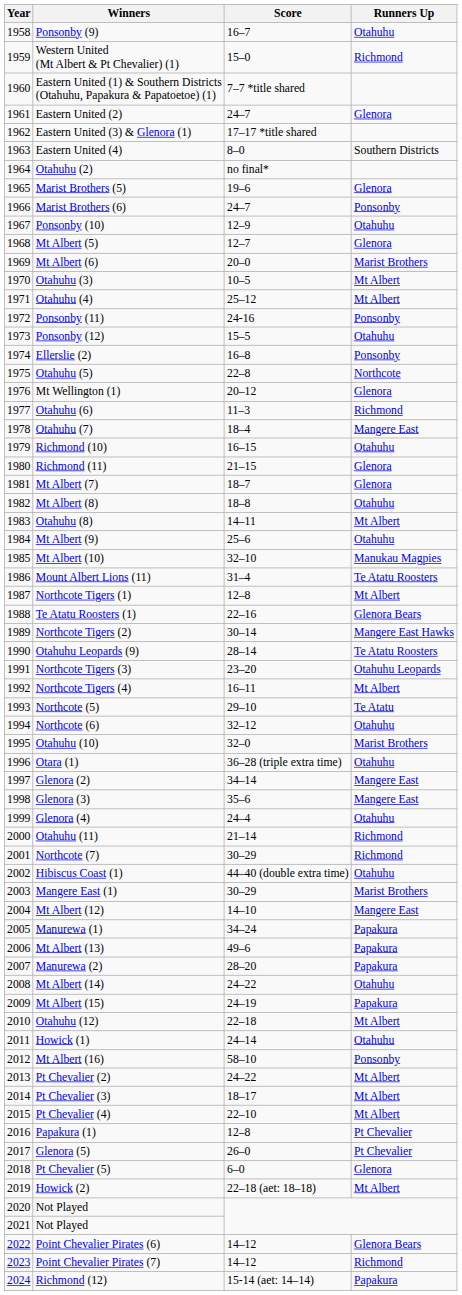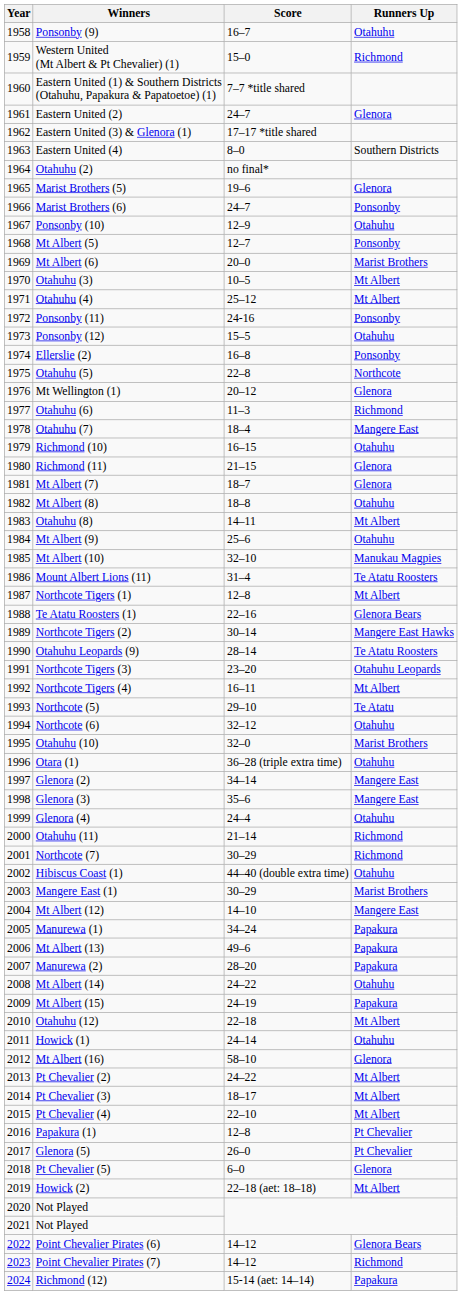 <table class="wikitable">
 <tr>
 <th>Year</th>
 <th>Winners</th>
 <th>Score</th>
 <th>Runners Up</th>
 </tr>
 <tr>
 <td>1958</td>
 <td><a href='#'>Ponsonby</a> (9)</td>
 <td>16–7</td>
 <td><a href='#'>Otahuhu</a></td>
 </tr>
 <tr>
 <td>1959</td>
 <td>Western United<br>(Mt Albert & Pt Chevalier) (1)</td>
 <td>15–0</td>
 <td><a href='#'>Richmond</a></td>
 </tr>
 <tr>
 <td>1960</td>
 <td>Eastern United (1) & Southern Districts<br>(Otahuhu, Papakura & Papatoetoe) (1)</td>
 <td>7–7 *title shared</td>
 <td></td>
 </tr>
 <tr>
 <td>1961</td>
 <td>Eastern United (2)</td>
 <td>24–7</td>
 <td><a href='#'>Glenora</a></td>
 </tr>
 <tr>
 <td>1962</td>
 <td>Eastern United (3) & <a href='#'>Glenora</a> (1)</td>
 <td>17–17 *title shared</td>
 <td></td>
 </tr>
 <tr>
 <td>1963</td>
 <td>Eastern United (4)</td>
 <td>8–0</td>
 <td>Southern Districts</td>
 </tr>
 <tr>
 <td>1964</td>
 <td><a href='#'>Otahuhu</a> (2)</td>
 <td>no final*</td>
 <td></td>
 </tr>
 <tr>
 <td>1965</td>
 <td><a href='#'>Marist Brothers</a> (5)</td>
 <td>19–6</td>
 <td><a href='#'>Glenora</a></td>
 </tr>
 <tr>
 <td>1966</td>
 <td><a href='#'>Marist Brothers</a> (6)</td>
 <td>24–7</td>
 <td><a href='#'>Ponsonby</a></td>
 </tr>
 <tr>
 <td>1967</td>
 <td><a href='#'>Ponsonby</a> (10)</td>
 <td>12–9</td>
 <td><a href='#'>Otahuhu</a></td>
 </tr>
 <tr>
 <td>1968</td>
 <td><a href='#'>Mt Albert</a> (5)</td>
 <td>12–7</td>
-<td><a href='#'>Glenora</a></td>
+<td><a href='#'>Ponsonby</a></td>
 </tr>
 <tr>
 <td>1969</td>
 <td><a href='#'>Mt Albert</a> (6)</td>
 <td>20–0</td>
 <td><a href='#'>Marist Brothers</a></td>
 </tr>
 <tr>
 <td>1970</td>
 <td><a href='#'>Otahuhu</a> (3)</td>
 <td>10–5</td>
 <td><a href='#'>Mt Albert</a></td>
 </tr>
 <tr>
 <td>1971</td>
 <td><a href='#'>Otahuhu</a> (4)</td>
 <td>25–12</td>
 <td><a href='#'>Mt Albert</a></td>
 </tr>
 <tr>
 <td>1972</td>
 <td><a href='#'>Ponsonby</a> (11)</td>
 <td>24-16 </td>
 <td><a href='#'>Ponsonby</a></td>
 </tr>
 <tr>
 <td>1973</td>
 <td><a href='#'>Ponsonby</a> (12)</td>
 <td>15–5</td>
 <td><a href='#'>Otahuhu</a></td>
 </tr>
 <tr>
 <td>1974</td>
 <td><a href='#'>Ellerslie</a> (2)</td>
 <td>16–8</td>
 <td><a href='#'>Ponsonby</a></td>
 </tr>
 <tr>
 <td>1975</td>
 <td><a href='#'>Otahuhu</a> (5)</td>
 <td>22–8</td>
 <td><a href='#'>Northcote</a></td>
 </tr>
 <tr>
 <td>1976</td>
 <td>Mt Wellington (1)</td>
 <td>20–12</td>
 <td><a href='#'>Glenora</a></td>
 </tr>
 <tr>
 <td>1977</td>
 <td><a href='#'>Otahuhu</a> (6)</td>
 <td>11–3</td>
 <td><a href='#'>Richmond</a></td>
 </tr>
 <tr>
 <td>1978</td>
 <td><a href='#'>Otahuhu</a> (7)</td>
 <td>18–4</td>
 <td><a href='#'>Mangere East</a></td>
 </tr>
 <tr>
 <td>1979</td>
 <td><a href='#'>Richmond</a> (10)</td>
 <td>16–15</td>
 <td><a href='#'>Otahuhu</a></td>
 </tr>
 <tr>
 <td>1980</td>
 <td><a href='#'>Richmond</a> (11)</td>
 <td>21–15</td>
 <td><a href='#'>Glenora</a></td>
 </tr>
 <tr>
 <td>1981</td>
 <td><a href='#'>Mt Albert</a> (7)</td>
 <td>18–7</td>
 <td><a href='#'>Glenora</a></td>
 </tr>
 <tr>
 <td>1982</td>
 <td><a href='#'>Mt Albert</a> (8)</td>
 <td>18–8</td>
 <td><a href='#'>Otahuhu</a></td>
 </tr>
 <tr>
 <td>1983</td>
 <td><a href='#'>Otahuhu</a> (8)</td>
 <td>14–11</td>
 <td><a href='#'>Mt Albert</a></td>
 </tr>
 <tr>
 <td>1984</td>
 <td><a href='#'>Mt Albert</a> (9)</td>
 <td>25–6</td>
 <td><a href='#'>Otahuhu</a></td>
 </tr>
 <tr>
 <td>1985</td>
 <td><a href='#'>Mt Albert</a> (10)</td>
 <td>32–10 </td>
 <td><a href='#'>Manukau Magpies</a></td>
 </tr>
 <tr>
 <td>1986</td>
 <td><a href='#'>Mount Albert Lions</a> (11)</td>
 <td>31–4</td>
 <td><a href='#'>Te Atatu Roosters</a></td>
 </tr>
 <tr>
 <td>1987</td>
 <td><a href='#'>Northcote Tigers</a> (1)</td>
 <td>12–8</td>
 <td><a href='#'>Mt Albert</a></td>
 </tr>
 <tr>
 <td>1988</td>
 <td><a href='#'>Te Atatu Roosters</a> (1) </td>
 <td>22–16</td>
 <td><a href='#'>Glenora Bears</a></td>
 </tr>
 <tr>
 <td>1989</td>
 <td><a href='#'>Northcote Tigers</a> (2)</td>
 <td>30–14</td>
 <td><a href='#'>Mangere East Hawks</a></td>
 </tr>
 <tr>
 <td>1990</td>
 <td><a href='#'>Otahuhu Leopards</a> (9)</td>
 <td>28–14</td>
 <td><a href='#'>Te Atatu Roosters</a></td>
 </tr>
 <tr>
 <td>1991</td>
 <td><a href='#'>Northcote Tigers</a> (3)</td>
 <td>23–20</td>
 <td><a href='#'>Otahuhu Leopards</a></td>
 </tr>
 <tr>
 <td>1992</td>
 <td><a href='#'>Northcote Tigers</a> (4)</td>
 <td>16–11 </td>
 <td><a href='#'>Mt Albert</a></td>
 </tr>
 <tr>
 <td>1993</td>
 <td><a href='#'>Northcote</a> (5)</td>
 <td>29–10</td>
 <td><a href='#'>Te Atatu</a></td>
 </tr>
 <tr>
 <td>1994</td>
 <td><a href='#'>Northcote</a> (6)</td>
 <td>32–12</td>
 <td><a href='#'>Otahuhu</a></td>
 </tr>
 <tr>
 <td>1995</td>
 <td><a href='#'>Otahuhu</a> (10)</td>
 <td>32–0</td>
 <td><a href='#'>Marist Brothers</a></td>
 </tr>
 <tr>
 <td>1996</td>
 <td><a href='#'>Otara</a> (1)</td>
 <td>36–28 (triple extra time)</td>
 <td><a href='#'>Otahuhu</a></td>
 </tr>
 <tr>
 <td>1997</td>
 <td><a href='#'>Glenora</a> (2)</td>
 <td>34–14</td>
 <td><a href='#'>Mangere East</a></td>
 </tr>
 <tr>
 <td>1998</td>
 <td><a href='#'>Glenora</a> (3)</td>
 <td>35–6</td>
 <td><a href='#'>Mangere East</a></td>
 </tr>
 <tr>
 <td>1999</td>
 <td><a href='#'>Glenora</a> (4)</td>
 <td>24–4</td>
 <td><a href='#'>Otahuhu</a></td>
 </tr>
 <tr>
 <td>2000</td>
 <td><a href='#'>Otahuhu</a> (11)</td>
 <td>21–14</td>
 <td><a href='#'>Richmond</a></td>
 </tr>
 <tr>
 <td>2001</td>
 <td><a href='#'>Northcote</a> (7)</td>
 <td>30–29</td>
 <td><a href='#'>Richmond</a></td>
 </tr>
 <tr>
 <td>2002</td>
 <td><a href='#'>Hibiscus Coast</a> (1)</td>
 <td>44–40 (double extra time)</td>
 <td><a href='#'>Otahuhu</a></td>
 </tr>
 <tr>
 <td>2003</td>
 <td><a href='#'>Mangere East</a> (1)</td>
 <td>30–29</td>
 <td><a href='#'>Marist Brothers</a></td>
 </tr>
 <tr>
 <td>2004</td>
 <td><a href='#'>Mt Albert</a> (12)</td>
 <td>14–10</td>
 <td><a href='#'>Mangere East</a></td>
 </tr>
 <tr>
 <td>2005</td>
 <td><a href='#'>Manurewa</a> (1) </td>
 <td>34–24</td>
 <td><a href='#'>Papakura</a></td>
 </tr>
 <tr>
 <td>2006</td>
 <td><a href='#'>Mt Albert</a> (13)</td>
 <td>49–6</td>
 <td><a href='#'>Papakura</a></td>
 </tr>
 <tr>
 <td>2007</td>
 <td><a href='#'>Manurewa</a> (2)</td>
 <td>28–20 </td>
 <td><a href='#'>Papakura</a></td>
 </tr>
 <tr>
 <td>2008</td>
 <td><a href='#'>Mt Albert</a> (14)</td>
 <td>24–22</td>
 <td><a href='#'>Otahuhu</a></td>
 </tr>
 <tr>
 <td>2009</td>
 <td><a href='#'>Mt Albert</a> (15)</td>
 <td>24–19</td>
 <td><a href='#'>Papakura</a></td>
 </tr>
 <tr>
 <td>2010</td>
 <td><a href='#'>Otahuhu</a> (12)</td>
 <td>22–18</td>
 <td><a href='#'>Mt Albert</a></td>
 </tr>
 <tr>
 <td>2011</td>
 <td><a href='#'>Howick</a> (1)</td>
 <td>24–14 </td>
 <td><a href='#'>Otahuhu</a></td>
 </tr>
 <tr>
 <td>2012</td>
 <td><a href='#'>Mt Albert</a> (16)</td>
 <td>58–10 </td>
-<td><a href='#'>Ponsonby</a></td>
+<td><a href='#'>Glenora</a></td>
 </tr>
 <tr>
 <td>2013</td>
 <td><a href='#'>Pt Chevalier</a> (2)</td>
 <td>24–22</td>
 <td><a href='#'>Mt Albert</a></td>
 </tr>
 <tr>
 <td>2014</td>
 <td><a href='#'>Pt Chevalier</a> (3)</td>
 <td>18–17 </td>
 <td><a href='#'>Mt Albert</a></td>
 </tr>
 <tr>
 <td>2015</td>
 <td><a href='#'>Pt Chevalier</a> (4)</td>
 <td>22–10 </td>
 <td><a href='#'>Mt Albert</a></td>
 </tr>
 <tr>
 <td>2016</td>
 <td><a href='#'>Papakura</a> (1) </td>
 <td>12–8 </td>
 <td><a href='#'>Pt Chevalier</a></td>
 </tr>
 <tr>
 <td>2017</td>
 <td><a href='#'>Glenora</a> (5) </td>
 <td>26–0 </td>
 <td><a href='#'>Pt Chevalier</a></td>
 </tr>
 <tr>
 <td>2018</td>
 <td><a href='#'>Pt Chevalier</a> (5)</td>
 <td>6–0 </td>
 <td><a href='#'>Glenora</a></td>
 </tr>
 <tr>
 <td>2019</td>
 <td><a href='#'>Howick</a> (2)</td>
 <td>22–18 (aet: 18–18)</td>
 <td><a href='#'>Mt Albert</a></td>
 </tr>
 <tr>
 <td>2020</td>
 <td>Not Played</td>
 </tr>
 <tr>
 <td>2021</td>
 <td>Not Played</td>
 </tr>
 <tr>
 <td><a href='#'>2022</a></td>
 <td><a href='#'>Point Chevalier Pirates</a> (6)</td>
 <td>14–12 </td>
 <td><a href='#'>Glenora Bears</a></td>
 </tr>
 <tr>
 <td><a href='#'>2023</a></td>
 <td><a href='#'>Point Chevalier Pirates</a> (7)</td>
 <td>14–12</td>
 <td><a href='#'>Richmond</a></td>
 </tr>
 <tr>
 <td><a href='#'>2024</a></td>
 <td><a href='#'>Richmond</a> (12)</td>
 <td>15-14 (aet: 14–14) </td>
 <td><a href='#'>Papakura</a></td>
 </tr>
 </table>
